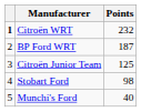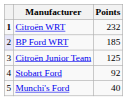 <table class="wikitable" style="font-size: 95%;">
 <tr>
 <th></th>
 <th>Manufacturer</th>
 <th>Points</th>
 </tr>
 <tr>
 <td><strong>1</strong></td>
 <td> <a href='#'>Citroën WRT</a></td>
 <td align="right">232</td>
 </tr>
 <tr>
-<td>2</td>
+<td style="background: lavender;">2</td>
 <td> <a href='#'>BP Ford WRT</a></td>
-<td align="right">187</td>
+<td align="right">185</td>
 </tr>
 <tr>
 <td>3</td>
 <td> <a href='#'>Citroën Junior Team</a></td>
 <td align="right">125</td>
 </tr>
 <tr>
 <td>4</td>
 <td> <a href='#'>Stobart Ford</a></td>
-<td align="right">98</td>
+<td align="right">92</td>
 </tr>
 <tr>
 <td>5</td>
 <td> <a href='#'>Munchi's Ford</a></td>
 <td align="right">40</td>
 </tr>
 </table>
